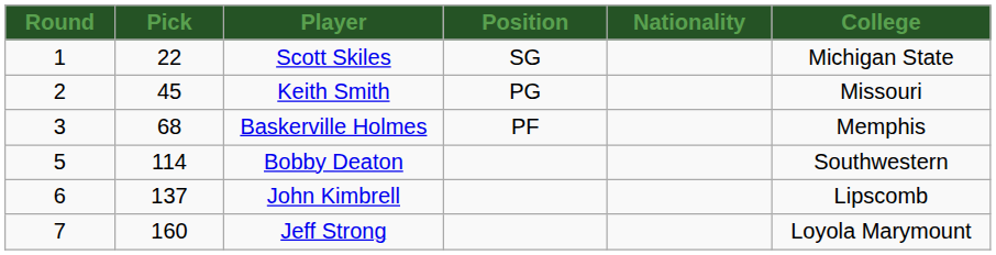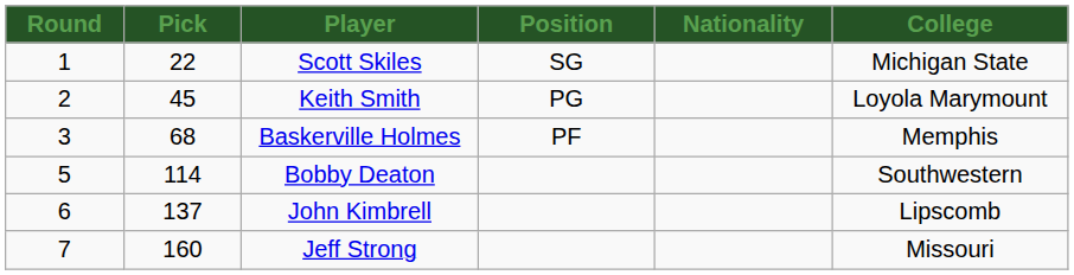 <table class="wikitable sortable sortable">
 <tr>
 <th style="background:#255325; color:#59A04F" width="10%">Round</th>
 <th style="background:#255325; color:#59A04F" width="10%">Pick</th>
 <th style="background:#255325; color:#59A04F" width="20%">Player</th>
 <th style="background:#255325; color:#59A04F" width="15%">Position</th>
 <th style="background:#255325; color:#59A04F" width="15%">Nationality</th>
 <th style="background:#255325; color:#59A04F" width="20%">College</th>
 </tr>
 <tr style="text-align: center">
 <td>1</td>
 <td>22</td>
 <td><a href='#'>Scott Skiles</a></td>
 <td>SG</td>
 <td></td>
 <td>Michigan State</td>
 </tr>
 <tr style="text-align: center">
 <td>2</td>
 <td>45</td>
 <td><a href='#'>Keith Smith</a></td>
 <td>PG</td>
 <td></td>
-<td>Missouri</td>
+<td>Loyola Marymount</td>
 </tr>
 <tr style="text-align: center">
 <td>3</td>
 <td>68</td>
 <td><a href='#'>Baskerville Holmes</a></td>
 <td>PF</td>
 <td></td>
 <td>Memphis</td>
 </tr>
 <tr style="text-align: center">
 <td>5</td>
 <td>114</td>
 <td><a href='#'>Bobby Deaton</a></td>
 <td></td>
 <td></td>
 <td>Southwestern</td>
 </tr>
 <tr style="text-align: center">
 <td>6</td>
 <td>137</td>
 <td><a href='#'>John Kimbrell</a></td>
 <td></td>
 <td></td>
 <td>Lipscomb</td>
 </tr>
 <tr style="text-align: center">
 <td>7</td>
 <td>160</td>
 <td><a href='#'>Jeff Strong</a></td>
 <td></td>
 <td></td>
-<td>Loyola Marymount</td>
+<td>Missouri</td>
 </tr>
 </table>
